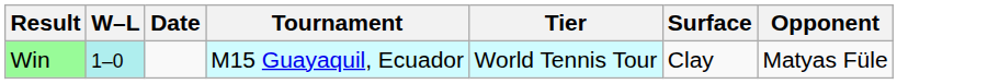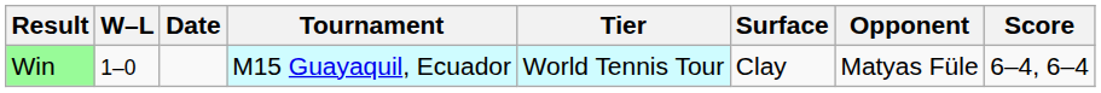 <table class="sortable wikitable">
 <tr>
 <th>Result</th>
 <th class="unsortable">W–L</th>
 <th>Date</th>
 <th>Tournament</th>
 <th>Tier</th>
 <th>Surface</th>
 <th>Opponent</th>
+<th class="unsortable">Score</th>
 </tr>
 <tr>
 <td bgcolor=98fb98>Win</td>
-<td style="background: paleturquoise;"><small>1–0</small></td>
+<td><small>1–0</small></td>
 <td></td>
 <td style="background:#cffcff;">M15 <a href='#'>Guayaquil</a>, Ecuador</td>
 <td style="background:#cffcff;">World Tennis Tour</td>
 <td>Clay</td>
 <td> Matyas Füle</td>
+<td>6–4, 6–4</td>
 </tr>
 </table>
